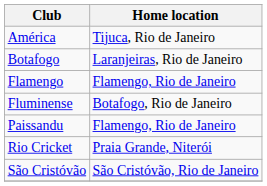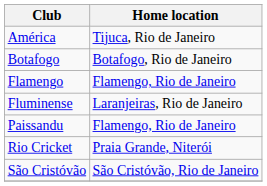 <table class="wikitable sortable">
 <tr>
 <th>Club</th>
 <th>Home location</th>
 </tr>
 <tr>
 <td><a href='#'>América</a></td>
 <td><a href='#'>Tijuca</a>, Rio de Janeiro</td>
 </tr>
 <tr>
 <td><a href='#'>Botafogo</a></td>
-<td><a href='#'>Laranjeiras</a>, Rio de Janeiro</td>
+<td><a href='#'>Botafogo</a>, Rio de Janeiro</td>
 </tr>
 <tr>
 <td><a href='#'>Flamengo</a></td>
 <td><a href='#'>Flamengo, Rio de Janeiro</a></td>
 </tr>
 <tr>
 <td><a href='#'>Fluminense</a></td>
-<td><a href='#'>Botafogo</a>, Rio de Janeiro</td>
+<td><a href='#'>Laranjeiras</a>, Rio de Janeiro</td>
 </tr>
 <tr>
 <td><a href='#'>Paissandu</a></td>
 <td><a href='#'>Flamengo, Rio de Janeiro</a></td>
 </tr>
 <tr>
 <td><a href='#'>Rio Cricket</a></td>
 <td><a href='#'>Praia Grande, Niterói</a></td>
 </tr>
 <tr>
 <td><a href='#'>São Cristóvão</a></td>
 <td><a href='#'>São Cristóvão, Rio de Janeiro</a></td>
 </tr>
 <tr>
 </tr>
 </table>
